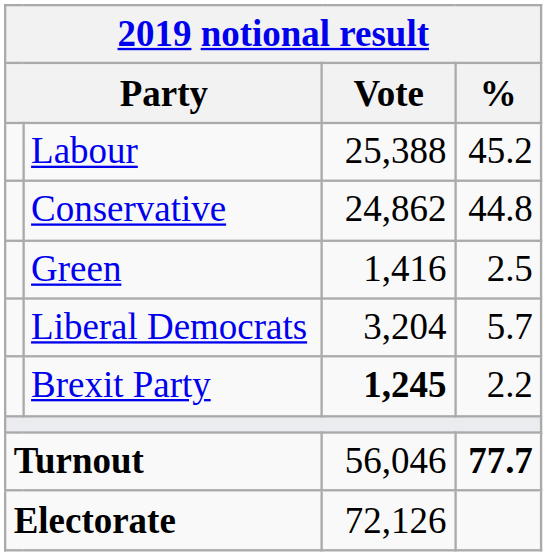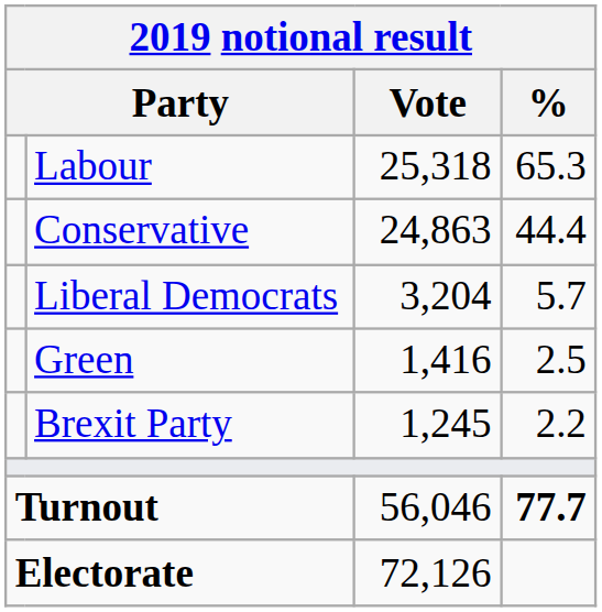 <table class="wikitable">
 <tr>
 <th colspan="4"><a href='#'>2019</a> <a href='#'>notional result</a></th>
 </tr>
 <tr>
 <th bgcolor="#DDDDFF" width="130px" colspan="2">Party</th>
 <th bgcolor="#DDDDFF" width="50px">Vote</th>
 <th bgcolor="#DDDDFF" width="30px">%</th>
 </tr>
 <tr>
 <td></td>
 <td><a href='#'>Labour</a></td>
-<td align=right>25,388</td>
-<td align=right>45.2</td>
+<td align=right>25,318</td>
+<td align=right>65.3</td>
 </tr>
 <tr>
 <td></td>
 <td><a href='#'>Conservative</a></td>
-<td align=right>24,862</td>
-<td align=right>44.8</td>
+<td align=right>24,863</td>
+<td align=right>44.4</td>
+</tr>
+<tr>
+<td></td>
+<td><a href='#'>Liberal Democrats</a></td>
+<td align=right>3,204</td>
+<td align=right>5.7</td>
 </tr>
 <tr>
 <td></td>
 <td><a href='#'>Green</a></td>
 <td align=right>1,416</td>
 <td align=right>2.5</td>
 </tr>
 <tr>
 <td></td>
-<td><a href='#'>Liberal Democrats</a></td>
-<td align=right>3,204</td>
-<td align=right>5.7</td>
-</tr>
-<tr>
-<td></td>
 <td><a href='#'>Brexit Party</a></td>
-<td align=right><strong>1,245</strong></td>
+<td align=right>1,245</td>
 <td align=right>2.2</td>
 </tr>
 <tr>
 <td colspan="4" bgcolor="#EAECF0"></td>
 </tr>
 <tr>
 <td colspan="2"><strong>Turnout</strong></td>
 <td align=right>56,046</td>
 <td align=right><strong>77.7</strong></td>
 </tr>
 <tr>
 <td colspan="2"><strong>Electorate</strong></td>
 <td align=right>72,126</td>
 </tr>
 </table>
